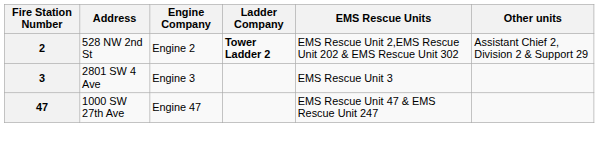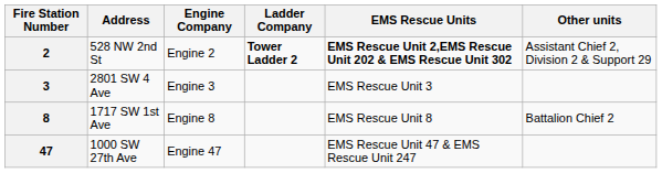 <table class="wikitable">
 <tr>
 <th>Fire Station Number</th>
 <th>Address</th>
 <th>Engine Company</th>
 <th>Ladder Company</th>
 <th>EMS Rescue Units</th>
 <th>Other units</th>
 </tr>
 <tr>
 <th>2</th>
 <td>528 NW 2nd St</td>
 <td>Engine 2</td>
 <td><strong>Tower Ladder 2</strong></td>
-<td>EMS Rescue Unit 2,EMS Rescue Unit 202 & EMS Rescue Unit 302</td>
+<td><strong>EMS Rescue Unit 2,EMS Rescue Unit 202 & EMS Rescue Unit 302</strong></td>
 <td>Assistant Chief 2, Division 2 & Support 29</td>
 </tr>
 <tr>
 <th>3</th>
 <td>2801 SW 4 Ave</td>
 <td>Engine 3</td>
 <td></td>
 <td>EMS Rescue Unit 3</td>
 <td></td>
 </tr>
 <tr>
+<th>8</th>
+<td>1717 SW 1st Ave</td>
+<td>Engine 8</td>
+<td></td>
+<td>EMS Rescue Unit 8</td>
+<td>Battalion Chief 2</td>
+</tr>
+<tr>
 <th>47</th>
 <td>1000 SW 27th Ave</td>
 <td>Engine 47</td>
 <td></td>
 <td>EMS Rescue Unit 47 & EMS Rescue Unit 247</td>
 <td></td>
 </tr>
 </table>
